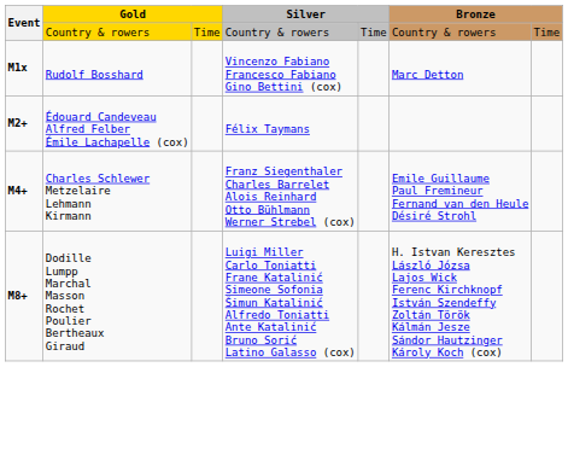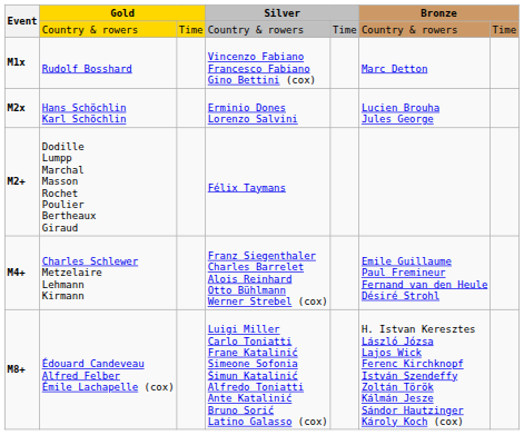 <table class="wikitable">
 <tr>
 <th rowspan="2">Event</th>
 <th colspan="2" style="background:gold;">Gold</th>
 <th colspan="2" style="background:silver;">Silver</th>
 <th colspan="2" style="background:#c96;">Bronze</th>
 </tr>
 <tr>
 <td style="background:gold;">Country & rowers</td>
 <td style="background:gold;">Time</td>
 <td style="background:silver;">Country & rowers</td>
 <td style="background:silver;">Time</td>
 <td style="background:#c96;">Country & rowers</td>
 <td style="background:#c96;">Time</td>
 </tr>
 <tr>
 <td><strong>M1x</strong></td>
 <td> <br> <a href='#'>Rudolf Bosshard</a></td>
 <td></td>
 <td> <br> <a href='#'>Vincenzo Fabiano</a> <br> <a href='#'>Francesco Fabiano</a> <br> <a href='#'>Gino Bettini</a> (cox)</td>
 <td></td>
 <td> <br> <a href='#'>Marc Detton</a></td>
 <td></td>
 </tr>
 <tr>
+<td><strong>M2x</strong></td>
+<td> <br> <a href='#'>Hans Schöchlin</a> <br> <a href='#'>Karl Schöchlin</a></td>
+<td></td>
+<td> <br> <a href='#'>Erminio Dones</a> <br> <a href='#'>Lorenzo Salvini</a></td>
+<td></td>
+<td> <br> <a href='#'>Lucien Brouha</a> <br> <a href='#'>Jules George</a></td>
+<td></td>
+</tr>
+<tr>
 <td><strong>M2+</strong></td>
-<td> <br> <a href='#'>Édouard Candeveau</a> <br> <a href='#'>Alfred Felber</a> <br> <a href='#'>Émile Lachapelle</a> (cox)</td>
+<td> <br> Dodille<br>Lumpp<br>Marchal<br>Masson<br>Rochet<br>Poulier<br>Bertheaux<br>Giraud</td>
 <td></td>
 <td> <br> <a href='#'>Félix Taymans</a></td>
 <td></td>
 <td></td>
 <td></td>
 </tr>
 <tr>
 <td><strong>M4+</strong></td>
 <td> <br> <a href='#'>Charles Schlewer</a> <br> Metzelaire <br> Lehmann <br> Kirmann</td>
 <td></td>
 <td> <br> <a href='#'>Franz Siegenthaler</a> <br> <a href='#'>Charles Barrelet</a> <br> <a href='#'>Alois Reinhard</a> <br> <a href='#'>Otto Bühlmann</a> <br> <a href='#'>Werner Strebel</a> (cox)</td>
 <td></td>
 <td> <br> <a href='#'>Emile Guillaume</a> <br> <a href='#'>Paul Fremineur</a> <br> <a href='#'>Fernand van den Heule</a> <br> <a href='#'>Désiré Strohl</a></td>
 <td></td>
 </tr>
 <tr>
 <td><strong>M8+</strong></td>
-<td> <br> Dodille<br>Lumpp<br>Marchal<br>Masson<br>Rochet<br>Poulier<br>Bertheaux<br>Giraud</td>
+<td> <br> <a href='#'>Édouard Candeveau</a> <br> <a href='#'>Alfred Felber</a> <br> <a href='#'>Émile Lachapelle</a> (cox)</td>
 <td></td>
 <td> <br> <a href='#'>Luigi Miller</a> <br> <a href='#'>Carlo Toniatti</a> <br> <a href='#'>Frane Katalinić</a> <br> <a href='#'>Simeone Sofonia</a> <br> <a href='#'>Šimun Katalinić</a> <br> <a href='#'>Alfredo Toniatti</a> <br> <a href='#'>Ante Katalinić</a> <br> <a href='#'>Bruno Sorić</a> <br> <a href='#'>Latino Galasso</a> (cox)</td>
 <td></td>
 <td> <br> H. Istvan Keresztes<br> <a href='#'>László Józsa</a> <br> <a href='#'>Lajos Wick</a> <br> <a href='#'>Ferenc Kirchknopf</a> <br> <a href='#'>István Szendeffy</a> <br> <a href='#'>Zoltán Török</a> <br> <a href='#'>Kálmán Jesze</a> <br> <a href='#'>Sándor Hautzinger</a> <br> <a href='#'>Károly Koch</a> (cox)</td>
 <td></td>
 </tr>
 </table>
